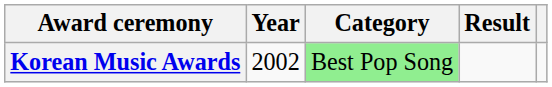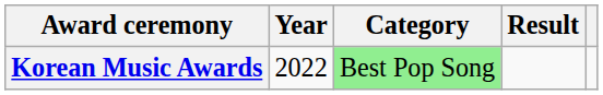 <table class="wikitable plainrowheaders">
 <tr>
 <th scope="col">Award ceremony</th>
 <th scope="col">Year</th>
 <th scope="col">Category</th>
 <th scope="col">Result</th>
 <th scope="col"></th>
 </tr>
 <tr>
 <th scope="row"><a href='#'>Korean Music Awards</a></th>
-<td style="text-align:center">2002</td>
+<td style="text-align:center">2022</td>
 <td style="background: lightgreen;">Best Pop Song</td>
 <td></td>
 <td style="text-align:center"></td>
 </tr>
 </table>
